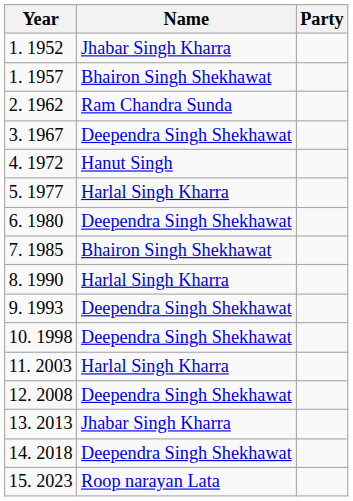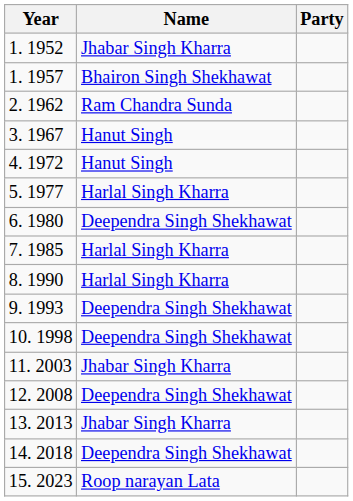 <table class="wikitable sortable">
 <tr>
 <th>Year</th>
 <th>Name</th>
 <th colspan=2>Party</th>
 </tr>
 <tr>
 <td>1. 1952</td>
 <td><a href='#'>Jhabar Singh Kharra</a></td>
 <td></td>
 </tr>
 <tr>
 <td>1. 1957</td>
 <td><a href='#'>Bhairon Singh Shekhawat</a></td>
 <td></td>
 </tr>
 <tr>
 <td>2. 1962</td>
 <td><a href='#'>Ram Chandra Sunda</a></td>
 <td></td>
 </tr>
 <tr>
 <td>3. 1967</td>
-<td><a href='#'>Deependra Singh Shekhawat</a></td>
+<td><a href='#'>Hanut Singh</a></td>
 <td></td>
 </tr>
 <tr>
 <td>4. 1972</td>
 <td><a href='#'>Hanut Singh</a></td>
 <td></td>
 </tr>
 <tr>
 <td>5. 1977</td>
 <td><a href='#'>Harlal Singh Kharra</a></td>
 <td></td>
 </tr>
 <tr>
 <td>6. 1980</td>
 <td><a href='#'>Deependra Singh Shekhawat</a></td>
 <td></td>
 </tr>
 <tr>
 <td>7. 1985</td>
-<td><a href='#'>Bhairon Singh Shekhawat</a></td>
+<td><a href='#'>Harlal Singh Kharra</a></td>
 <td></td>
 </tr>
 <tr>
 <td>8. 1990</td>
 <td><a href='#'>Harlal Singh Kharra</a></td>
 </tr>
 <tr>
 <td>9. 1993</td>
 <td><a href='#'>Deependra Singh Shekhawat</a></td>
 <td></td>
 </tr>
 <tr>
 <td>10. 1998</td>
 <td><a href='#'>Deependra Singh Shekhawat</a></td>
 </tr>
 <tr>
 <td>11. 2003</td>
-<td><a href='#'>Harlal Singh Kharra</a></td>
+<td><a href='#'>Jhabar Singh Kharra</a></td>
 <td></td>
 </tr>
 <tr>
 <td>12. 2008</td>
 <td><a href='#'>Deependra Singh Shekhawat</a></td>
 <td></td>
 </tr>
 <tr>
 <td>13. 2013</td>
 <td><a href='#'>Jhabar Singh Kharra</a></td>
 <td></td>
 </tr>
 <tr>
 <td>14. 2018</td>
 <td><a href='#'>Deependra Singh Shekhawat</a></td>
 <td></td>
 </tr>
 <tr>
 <td>15. 2023</td>
 <td><a href='#'>Roop narayan Lata</a></td>
 <td></td>
 </tr>
 </table>
